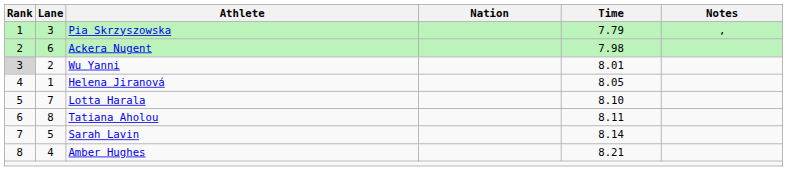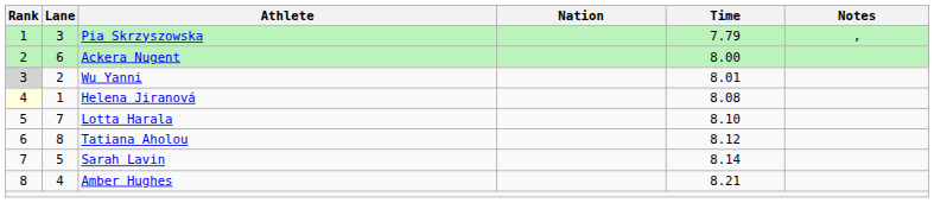 <table class="wikitable sortable" style="text-align:center;width: 60%;">
 <tr>
 <th scope="col" style="width: 10px;">Rank</th>
 <th scope="col" style="width: 10px;">Lane</th>
 <th scope="col">Athlete</th>
 <th scope="col">Nation</th>
 <th scope="col">Time</th>
 <th scope="col">Notes</th>
 </tr>
 <tr bgcolor=bbf3bb>
 <td>1</td>
 <td>3</td>
 <td align=left><a href='#'>Pia Skrzyszowska</a></td>
 <td align=left></td>
 <td>7.79</td>
 <td>, </td>
 </tr>
 <tr bgcolor=bbf3bb>
 <td>2</td>
 <td>6</td>
 <td align=left><a href='#'>Ackera Nugent</a></td>
 <td align=left></td>
-<td>7.98</td>
+<td>8.00</td>
 <td></td>
 </tr>
 <tr>
 <td style="background: lightgrey;">3</td>
 <td>2</td>
 <td align=left><a href='#'>Wu Yanni</a></td>
 <td align=left></td>
 <td>8.01</td>
 <td></td>
 </tr>
 <tr>
-<td>4</td>
+<td style="background: lightyellow;">4</td>
 <td>1</td>
 <td align=left><a href='#'>Helena Jiranová</a></td>
 <td align=left></td>
-<td>8.05</td>
+<td>8.08</td>
 <td></td>
 </tr>
 <tr>
 <td>5</td>
 <td>7</td>
 <td align=left><a href='#'>Lotta Harala</a></td>
 <td align=left></td>
 <td>8.10</td>
 <td></td>
 </tr>
 <tr>
 <td>6</td>
 <td>8</td>
 <td align=left><a href='#'>Tatiana Aholou</a></td>
 <td align=left></td>
-<td>8.11</td>
+<td>8.12</td>
 <td></td>
 </tr>
 <tr>
 <td>7</td>
 <td>5</td>
 <td align=left><a href='#'>Sarah Lavin</a></td>
 <td align=left></td>
 <td>8.14</td>
 <td></td>
 </tr>
 <tr>
 <td>8</td>
 <td>4</td>
 <td align=left><a href='#'>Amber Hughes</a></td>
 <td align=left></td>
 <td>8.21</td>
 <td></td>
 </tr>
 <tr class="sortbottom">
 <td colspan="6"></td>
 </tr>
 </table>
